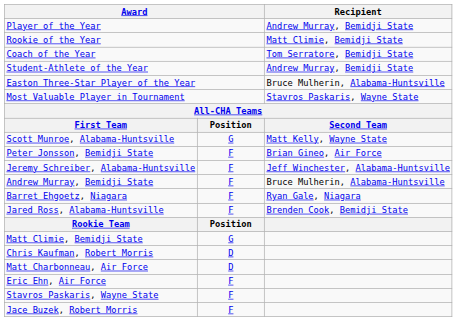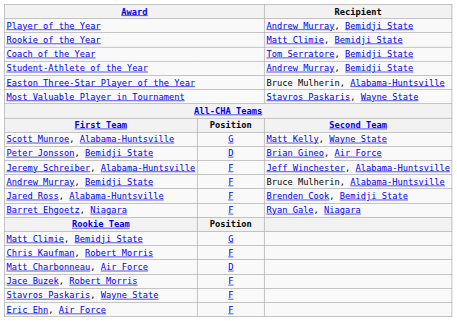 <table class="wikitable">
 <tr>
 <th colspan=2><a href='#'>Award</a></th>
 <th>Recipient</th>
 </tr>
 <tr>
 <td colspan=2><a href='#'>Player of the Year</a></td>
 <td><a href='#'>Andrew Murray</a>, <a href='#'>Bemidji State</a></td>
 </tr>
 <tr>
 <td colspan=2><a href='#'>Rookie of the Year</a></td>
 <td><a href='#'>Matt Climie</a>, <a href='#'>Bemidji State</a></td>
 </tr>
 <tr>
 <td colspan=2><a href='#'>Coach of the Year</a></td>
 <td><a href='#'>Tom Serratore</a>, <a href='#'>Bemidji State</a></td>
 </tr>
 <tr>
 <td colspan=2><a href='#'>Student-Athlete of the Year</a></td>
 <td><a href='#'>Andrew Murray</a>, <a href='#'>Bemidji State</a></td>
 </tr>
 <tr>
 <td colspan=2><a href='#'>Easton Three-Star Player of the Year</a></td>
 <td>Bruce Mulherin, <a href='#'>Alabama-Huntsville</a></td>
 </tr>
 <tr>
 <td colspan=2><a href='#'>Most Valuable Player in Tournament</a></td>
 <td><a href='#'>Stavros Paskaris</a>, <a href='#'>Wayne State</a></td>
 </tr>
 <tr>
 <th colspan=3><a href='#'>All-CHA Teams</a></th>
 </tr>
 <tr>
 <th><a href='#'>First Team</a></th>
 <th>  Position  </th>
 <th><a href='#'>Second Team</a></th>
 </tr>
 <tr>
 <td><a href='#'>Scott Munroe</a>, <a href='#'>Alabama-Huntsville</a></td>
 <td align=center><a href='#'>G</a></td>
 <td><a href='#'>Matt Kelly</a>, <a href='#'>Wayne State</a></td>
 </tr>
 <tr>
 <td><a href='#'>Peter Jonsson</a>, <a href='#'>Bemidji State</a></td>
-<td align=center><a href='#'>F</a></td>
+<td align=center><a href='#'>D</a></td>
 <td><a href='#'>Brian Gineo</a>, <a href='#'>Air Force</a></td>
 </tr>
 <tr>
 <td><a href='#'>Jeremy Schreiber</a>, <a href='#'>Alabama-Huntsville</a></td>
 <td align=center><a href='#'>F</a></td>
 <td><a href='#'>Jeff Winchester</a>, <a href='#'>Alabama-Huntsville</a></td>
 </tr>
 <tr>
 <td><a href='#'>Andrew Murray</a>, <a href='#'>Bemidji State</a></td>
 <td align=center><a href='#'>F</a></td>
 <td>Bruce Mulherin, <a href='#'>Alabama-Huntsville</a></td>
 </tr>
 <tr>
+<td><a href='#'>Jared Ross</a>, <a href='#'>Alabama-Huntsville</a></td>
+<td align=center><a href='#'>F</a></td>
+<td><a href='#'>Brenden Cook</a>, <a href='#'>Bemidji State</a></td>
+</tr>
+<tr>
 <td><a href='#'>Barret Ehgoetz</a>, <a href='#'>Niagara</a></td>
 <td align=center><a href='#'>F</a></td>
 <td><a href='#'>Ryan Gale</a>, <a href='#'>Niagara</a></td>
-</tr>
-<tr>
-<td><a href='#'>Jared Ross</a>, <a href='#'>Alabama-Huntsville</a></td>
-<td align=center><a href='#'>F</a></td>
-<td><a href='#'>Brenden Cook</a>, <a href='#'>Bemidji State</a></td>
 </tr>
 <tr>
 <th><a href='#'>Rookie Team</a></th>
 <th>  Position  </th>
 <th></th>
 </tr>
 <tr>
 <td><a href='#'>Matt Climie</a>, <a href='#'>Bemidji State</a></td>
 <td align=center><a href='#'>G</a></td>
 <td></td>
 </tr>
 <tr>
 <td><a href='#'>Chris Kaufman</a>, <a href='#'>Robert Morris</a></td>
-<td align=center><a href='#'>D</a></td>
+<td align=center><a href='#'>F</a></td>
 <td></td>
 </tr>
 <tr>
 <td><a href='#'>Matt Charbonneau</a>, <a href='#'>Air Force</a></td>
 <td align=center><a href='#'>D</a></td>
 <td></td>
 </tr>
 <tr>
-<td><a href='#'>Eric Ehn</a>, <a href='#'>Air Force</a></td>
+<td><a href='#'>Jace Buzek</a>, <a href='#'>Robert Morris</a></td>
 <td align=center><a href='#'>F</a></td>
 <td></td>
 </tr>
 <tr>
 <td><a href='#'>Stavros Paskaris</a>, <a href='#'>Wayne State</a></td>
 <td align=center><a href='#'>F</a></td>
 <td></td>
 </tr>
 <tr>
-<td><a href='#'>Jace Buzek</a>, <a href='#'>Robert Morris</a></td>
+<td><a href='#'>Eric Ehn</a>, <a href='#'>Air Force</a></td>
 <td align=center><a href='#'>F</a></td>
 <td></td>
 </tr>
 </table>
